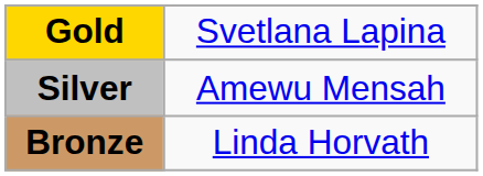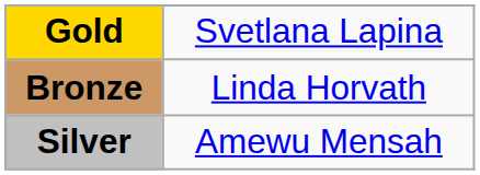 <table class="wikitable" style="text-align:center; " width="35%">
 <tr>
 <td bgcolor="gold"><strong>Gold</strong></td>
 <td><a href='#'>Svetlana Lapina</a><br>  <small><em></em></small></td>
 </tr>
 <tr>
+<td bgcolor="CC9966"><strong>Bronze</strong></td>
+<td><a href='#'>Linda Horvath</a><br>  <small><em></em></small></td>
+</tr>
+<tr>
 <td bgcolor="silver"><strong>Silver</strong></td>
 <td><a href='#'>Amewu Mensah</a><br>  <small><em></em></small></td>
 </tr>
-<tr>
-<td bgcolor="CC9966"><strong>Bronze</strong></td>
-<td><a href='#'>Linda Horvath</a><br>  <small><em></em></small></td>
-</tr>
 </table>
